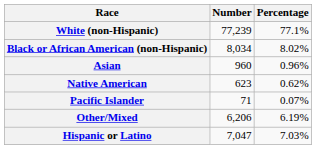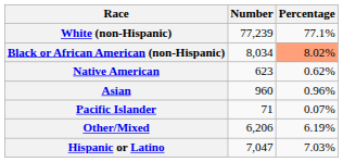 <table class="wikitable" style="text-align:right">
 <tr>
 <th scope="col">Race</th>
 <th scope="col">Number</th>
 <th scope="col">Percentage</th>
 </tr>
 <tr>
 <th scope="row"><a href='#'>White</a> (non-Hispanic)</th>
 <td>77,239</td>
 <td>77.1%</td>
 </tr>
 <tr>
 <th scope="row"><a href='#'>Black or African American</a> (non-Hispanic)</th>
 <td>8,034</td>
-<td>8.02%</td>
+<td style="background: lightsalmon;">8.02%</td>
+</tr>
+<tr>
+<th scope="row"><a href='#'>Native American</a></th>
+<td>623</td>
+<td>0.62%</td>
 </tr>
 <tr>
 <th scope="row"><a href='#'>Asian</a></th>
 <td>960</td>
 <td>0.96%</td>
-</tr>
-<tr>
-<th scope="row"><a href='#'>Native American</a></th>
-<td>623</td>
-<td>0.62%</td>
 </tr>
 <tr>
 <th scope="row"><a href='#'>Pacific Islander</a></th>
 <td>71</td>
 <td>0.07%</td>
 </tr>
 <tr>
 <th scope="row"><a href='#'>Other/Mixed</a></th>
 <td>6,206</td>
 <td>6.19%</td>
 </tr>
 <tr>
 <th scope="row"><a href='#'>Hispanic</a> or <a href='#'>Latino</a></th>
 <td>7,047</td>
 <td>7.03%</td>
 </tr>
 </table>
